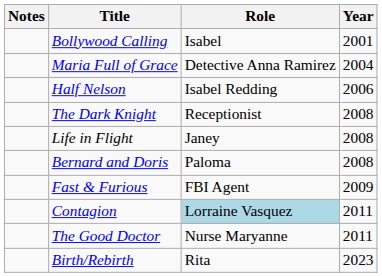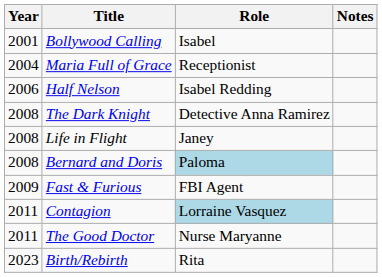 <table class="wikitable sortable">
 <tr>
-<th class="unsortable">Notes</th>
+<th>Year</th>
 <th>Title</th>
 <th>Role</th>
-<th>Year</th>
+<th class="unsortable">Notes</th>
 </tr>
 <tr>
-<td></td>
+<td>2001</td>
 <td><em><a href='#'>Bollywood Calling</a></em></td>
 <td>Isabel</td>
-<td>2001</td>
+<td></td>
 </tr>
 <tr>
+<td>2004</td>
+<td><em><a href='#'>Maria Full of Grace</a></em></td>
+<td>Receptionist</td>
 <td></td>
-<td><em><a href='#'>Maria Full of Grace</a></em></td>
-<td>Detective Anna Ramirez</td>
-<td>2004</td>
 </tr>
 <tr>
-<td></td>
+<td>2006</td>
 <td><em><a href='#'>Half Nelson</a></em></td>
 <td>Isabel Redding</td>
-<td>2006</td>
+<td></td>
 </tr>
 <tr>
+<td>2008</td>
+<td><em><a href='#'>The Dark Knight</a></em></td>
+<td>Detective Anna Ramirez</td>
 <td></td>
-<td><em><a href='#'>The Dark Knight</a></em></td>
-<td>Receptionist</td>
-<td>2008</td>
 </tr>
 <tr>
-<td></td>
+<td>2008</td>
 <td><em>Life in Flight</em></td>
 <td>Janey</td>
-<td>2008</td>
+<td></td>
 </tr>
 <tr>
+<td>2008</td>
+<td><em><a href='#'>Bernard and Doris</a></em></td>
+<td style="background: lightblue;">Paloma</td>
 <td></td>
-<td><em><a href='#'>Bernard and Doris</a></em></td>
-<td>Paloma</td>
-<td>2008</td>
 </tr>
 <tr>
-<td></td>
+<td>2009</td>
 <td><em><a href='#'>Fast & Furious</a></em></td>
 <td>FBI Agent</td>
-<td>2009</td>
+<td></td>
 </tr>
 <tr>
-<td></td>
+<td>2011</td>
 <td><em><a href='#'>Contagion</a></em></td>
 <td style="background: lightblue;">Lorraine Vasquez</td>
-<td>2011</td>
+<td></td>
 </tr>
 <tr>
-<td></td>
+<td>2011</td>
 <td><em><a href='#'>The Good Doctor</a></em></td>
 <td>Nurse Maryanne</td>
-<td>2011</td>
+<td></td>
 </tr>
 <tr>
-<td></td>
+<td>2023</td>
 <td><em><a href='#'>Birth/Rebirth</a></td>
 <td>Rita</td>
-<td>2023</td>
+<td></td>
 </tr>
 </table>
